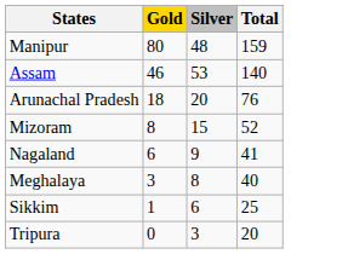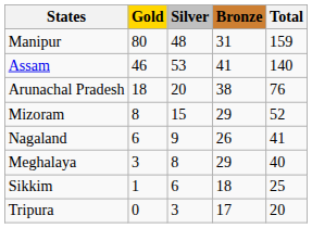 <table class="wikitable sortable">
 <tr>
 <th>States</th>
 <th style="background-color: #FFD700;">Gold</th>
 <th style="background-color: #C0C0C0;">Silver</th>
+<th style="background-color: #CD7F32;">Bronze</th>
 <th>Total</th>
 </tr>
 <tr>
 <td>Manipur</td>
 <td>80</td>
 <td>48</td>
+<td>31</td>
 <td>159</td>
 </tr>
 <tr>
 <td><a href='#'>Assam</a></td>
 <td>46</td>
 <td>53</td>
+<td>41</td>
 <td>140</td>
 </tr>
 <tr>
 <td>Arunachal Pradesh</td>
 <td>18</td>
 <td>20</td>
+<td>38</td>
 <td>76</td>
 </tr>
 <tr>
 <td>Mizoram</td>
 <td>8</td>
 <td>15</td>
+<td>29</td>
 <td>52</td>
 </tr>
 <tr>
 <td>Nagaland</td>
 <td>6</td>
 <td>9</td>
+<td>26</td>
 <td>41</td>
 </tr>
 <tr>
 <td>Meghalaya</td>
 <td>3</td>
 <td>8</td>
+<td>29</td>
 <td>40</td>
 </tr>
 <tr>
 <td>Sikkim</td>
 <td>1</td>
 <td>6</td>
+<td>18</td>
 <td>25</td>
 </tr>
 <tr>
 <td>Tripura</td>
 <td>0</td>
 <td>3</td>
+<td>17</td>
 <td>20</td>
 </tr>
 </table>
